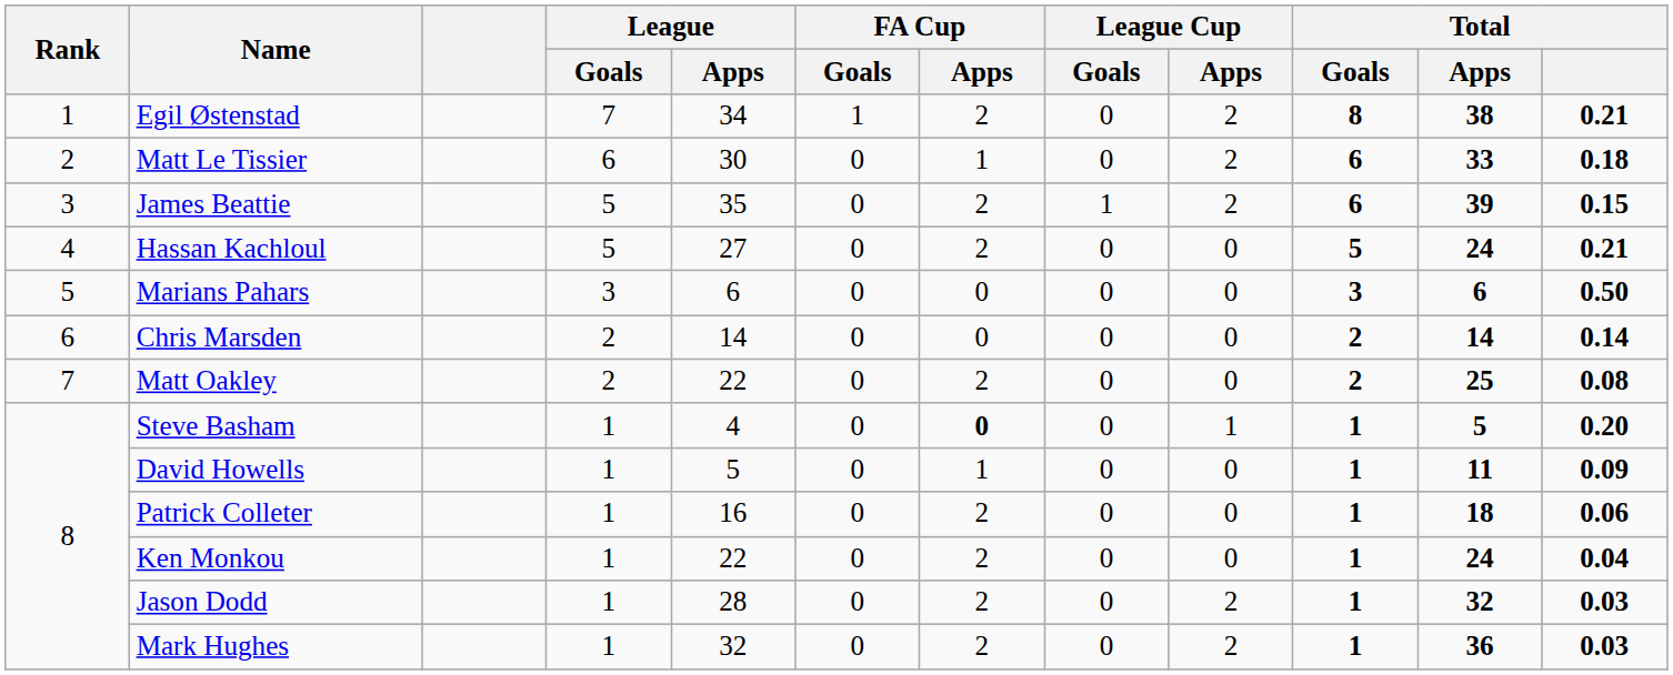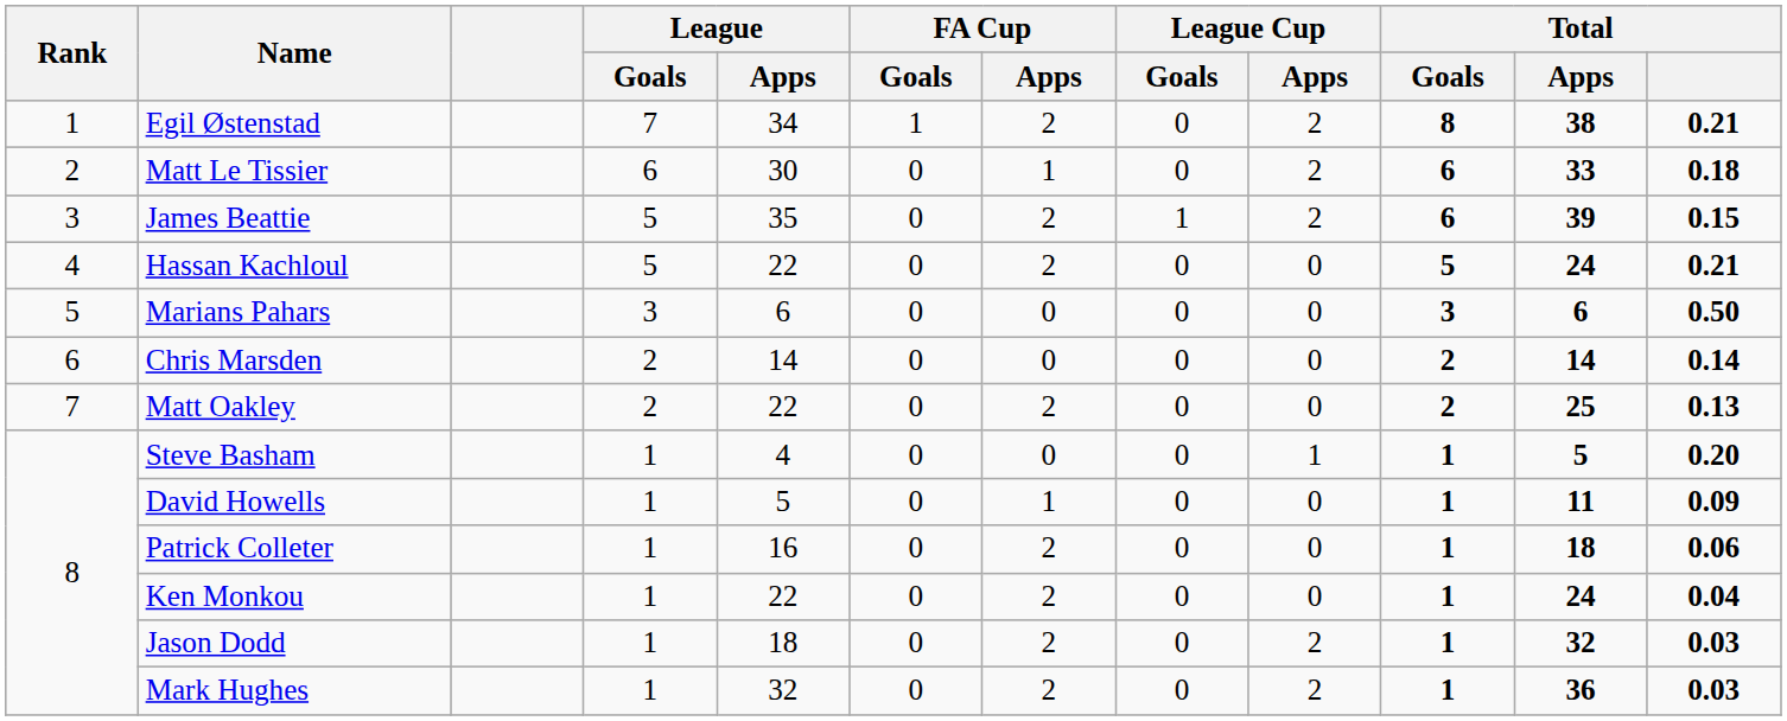 <table class="wikitable plainrowheaders" style="text-align:center;">
 <tr>
 <th scope="col" rowspan="2" style="width:4em;">Rank</th>
 <th scope="col" rowspan="2" style="width:10em;">Name</th>
 <th scope="col" rowspan="2" style="width:4em;"></th>
 <th scope="col" colspan="2">League</th>
 <th scope="col" colspan="2">FA Cup</th>
 <th scope="col" colspan="2">League Cup</th>
 <th scope="col" colspan="3">Total</th>
 </tr>
 <tr>
 <th scope="col" style="width:4em;">Goals</th>
 <th scope="col" style="width:4em;">Apps</th>
 <th scope="col" style="width:4em;">Goals</th>
 <th scope="col" style="width:4em;">Apps</th>
 <th scope="col" style="width:4em;">Goals</th>
 <th scope="col" style="width:4em;">Apps</th>
 <th scope="col" style="width:4em;">Goals</th>
 <th scope="col" style="width:4em;">Apps</th>
 <th scope="col" style="width:4em;"></th>
 </tr>
 <tr>
 <td>1</td>
 <td align="left"><a href='#'>Egil Østenstad</a></td>
 <td></td>
 <td>7</td>
 <td>34</td>
 <td>1</td>
 <td>2</td>
 <td>0</td>
 <td>2</td>
 <td><strong>8</strong></td>
 <td><strong>38</strong></td>
 <td><strong>0.21</strong></td>
 </tr>
 <tr>
 <td>2</td>
 <td align="left"><a href='#'>Matt Le Tissier</a></td>
 <td></td>
 <td>6</td>
 <td>30</td>
 <td>0</td>
 <td>1</td>
 <td>0</td>
 <td>2</td>
 <td><strong>6</strong></td>
 <td><strong>33</strong></td>
 <td><strong>0.18</strong></td>
 </tr>
 <tr>
 <td>3</td>
 <td align="left"><a href='#'>James Beattie</a></td>
 <td></td>
 <td>5</td>
 <td>35</td>
 <td>0</td>
 <td>2</td>
 <td>1</td>
 <td>2</td>
 <td><strong>6</strong></td>
 <td><strong>39</strong></td>
 <td><strong>0.15</strong></td>
 </tr>
 <tr>
 <td>4</td>
 <td align="left"><a href='#'>Hassan Kachloul</a></td>
 <td></td>
 <td>5</td>
-<td>27</td>
+<td>22</td>
 <td>0</td>
 <td>2</td>
 <td>0</td>
 <td>0</td>
 <td><strong>5</strong></td>
 <td><strong>24</strong></td>
 <td><strong>0.21</strong></td>
 </tr>
 <tr>
 <td>5</td>
 <td align="left"><a href='#'>Marians Pahars</a></td>
 <td></td>
 <td>3</td>
 <td>6</td>
 <td>0</td>
 <td>0</td>
 <td>0</td>
 <td>0</td>
 <td><strong>3</strong></td>
 <td><strong>6</strong></td>
 <td><strong>0.50</strong></td>
 </tr>
 <tr>
 <td>6</td>
 <td align="left"><a href='#'>Chris Marsden</a></td>
 <td></td>
 <td>2</td>
 <td>14</td>
 <td>0</td>
 <td>0</td>
 <td>0</td>
 <td>0</td>
 <td><strong>2</strong></td>
 <td><strong>14</strong></td>
 <td><strong>0.14</strong></td>
 </tr>
 <tr>
 <td>7</td>
 <td align="left"><a href='#'>Matt Oakley</a></td>
 <td></td>
 <td>2</td>
 <td>22</td>
 <td>0</td>
 <td>2</td>
 <td>0</td>
 <td>0</td>
 <td><strong>2</strong></td>
 <td><strong>25</strong></td>
-<td><strong>0.08</strong></td>
+<td><strong>0.13</strong></td>
 </tr>
 <tr>
 <td rowspan="6">8</td>
 <td align="left"><a href='#'>Steve Basham</a></td>
 <td></td>
 <td>1</td>
 <td>4</td>
 <td>0</td>
-<td><strong>0</strong></td>
+<td>0</td>
 <td>0</td>
 <td>1</td>
 <td><strong>1</strong></td>
 <td><strong>5</strong></td>
 <td><strong>0.20</strong></td>
 </tr>
 <tr>
 <td align="left"><a href='#'>David Howells</a></td>
 <td></td>
 <td>1</td>
 <td>5</td>
 <td>0</td>
 <td>1</td>
 <td>0</td>
 <td>0</td>
 <td><strong>1</strong></td>
 <td><strong>11</strong></td>
 <td><strong>0.09</strong></td>
 </tr>
 <tr>
 <td align="left"><a href='#'>Patrick Colleter</a></td>
 <td></td>
 <td>1</td>
 <td>16</td>
 <td>0</td>
 <td>2</td>
 <td>0</td>
 <td>0</td>
 <td><strong>1</strong></td>
 <td><strong>18</strong></td>
 <td><strong>0.06</strong></td>
 </tr>
 <tr>
 <td align="left"><a href='#'>Ken Monkou</a></td>
 <td></td>
 <td>1</td>
 <td>22</td>
 <td>0</td>
 <td>2</td>
 <td>0</td>
 <td>0</td>
 <td><strong>1</strong></td>
 <td><strong>24</strong></td>
 <td><strong>0.04</strong></td>
 </tr>
 <tr>
 <td align="left"><a href='#'>Jason Dodd</a></td>
 <td></td>
 <td>1</td>
-<td>28</td>
+<td>18</td>
 <td>0</td>
 <td>2</td>
 <td>0</td>
 <td>2</td>
 <td><strong>1</strong></td>
 <td><strong>32</strong></td>
 <td><strong>0.03</strong></td>
 </tr>
 <tr>
 <td align="left"><a href='#'>Mark Hughes</a></td>
 <td></td>
 <td>1</td>
 <td>32</td>
 <td>0</td>
 <td>2</td>
 <td>0</td>
 <td>2</td>
 <td><strong>1</strong></td>
 <td><strong>36</strong></td>
 <td><strong>0.03</strong></td>
 </tr>
 </table>
